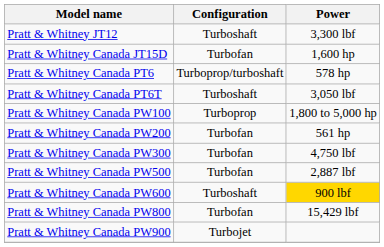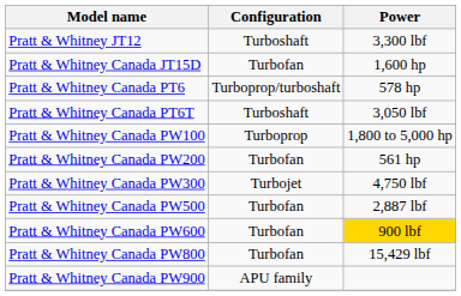 <table class="wikitable sortable">
 <tr>
 <th>Model name</th>
 <th>Configuration</th>
 <th>Power</th>
 </tr>
 <tr>
 <td align=left><a href='#'>Pratt & Whitney JT12</a></td>
 <td align=center>Turboshaft</td>
 <td align=center>3,300 lbf</td>
 </tr>
 <tr>
 <td align=left><a href='#'>Pratt & Whitney Canada JT15D</a></td>
 <td align=center>Turbofan</td>
 <td align=center>1,600 hp</td>
 </tr>
 <tr>
 <td align=left><a href='#'>Pratt & Whitney Canada PT6</a></td>
 <td align=center>Turboprop/turboshaft</td>
 <td align=center>578 hp</td>
 </tr>
 <tr>
 <td align=left><a href='#'>Pratt & Whitney Canada PT6T</a></td>
 <td align=center>Turboshaft</td>
 <td align=center>3,050 lbf</td>
 </tr>
 <tr>
 <td align=left><a href='#'>Pratt & Whitney Canada PW100</a></td>
 <td align=center>Turboprop</td>
 <td align=center>1,800 to 5,000 hp</td>
 </tr>
 <tr>
 <td align=left><a href='#'>Pratt & Whitney Canada PW200</a></td>
 <td align=center>Turbofan</td>
 <td align=center>561 hp</td>
 </tr>
 <tr>
 <td align=left><a href='#'>Pratt & Whitney Canada PW300</a></td>
-<td align=center>Turbofan</td>
+<td align=center>Turbojet</td>
 <td align=center>4,750 lbf</td>
 </tr>
 <tr>
 <td align=left><a href='#'>Pratt & Whitney Canada PW500</a></td>
 <td align=center>Turbofan</td>
 <td align=center>2,887 lbf</td>
 </tr>
 <tr>
 <td align=left><a href='#'>Pratt & Whitney Canada PW600</a></td>
-<td align=center>Turboshaft</td>
+<td align=center>Turbofan</td>
 <td align=center style="background: gold;">900 lbf</td>
 </tr>
 <tr>
 <td align=left><a href='#'>Pratt & Whitney Canada PW800</a></td>
 <td align=center>Turbofan</td>
 <td align=center>15,429 lbf</td>
 </tr>
 <tr>
 <td align=left><a href='#'>Pratt & Whitney Canada PW900</a></td>
-<td align=center>Turbojet</td>
+<td align=center>APU family</td>
 <td align=center></td>
 </tr>
 <tr>
 </tr>
 </table>
